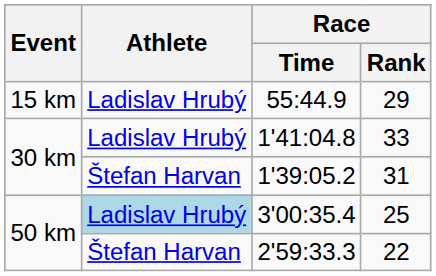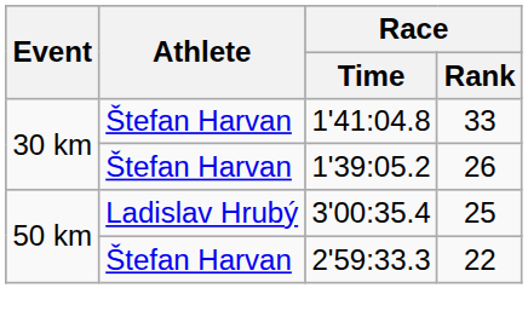 <table class="wikitable" border="1" style="font-size:90%">
 <tr>
 <th rowspan=2>Event</th>
 <th rowspan=2>Athlete</th>
 <th colspan=2>Race</th>
 </tr>
 <tr>
 <th>Time</th>
 <th>Rank</th>
 </tr>
 <tr>
-<td>15 km</td>
-<td><a href='#'>Ladislav Hrubý</a></td>
-<td align=center>55:44.9</td>
-<td align=center>29</td>
-</tr>
-<tr>
 <td rowspan=2>30 km</td>
-<td><a href='#'>Ladislav Hrubý</a></td>
+<td><a href='#'>Štefan Harvan</a></td>
 <td align=center>1'41:04.8</td>
 <td align=center>33</td>
 </tr>
 <tr>
 <td><a href='#'>Štefan Harvan</a></td>
 <td align=center>1'39:05.2</td>
-<td align=center>31</td>
+<td align=center>26</td>
 </tr>
 <tr>
 <td rowspan=2>50 km</td>
-<td style="background: lightblue;"><a href='#'>Ladislav Hrubý</a></td>
+<td><a href='#'>Ladislav Hrubý</a></td>
 <td align=center>3'00:35.4</td>
 <td align=center>25</td>
 </tr>
 <tr>
 <td><a href='#'>Štefan Harvan</a></td>
 <td align=center>2'59:33.3</td>
 <td align=center>22</td>
 </tr>
 </table>
